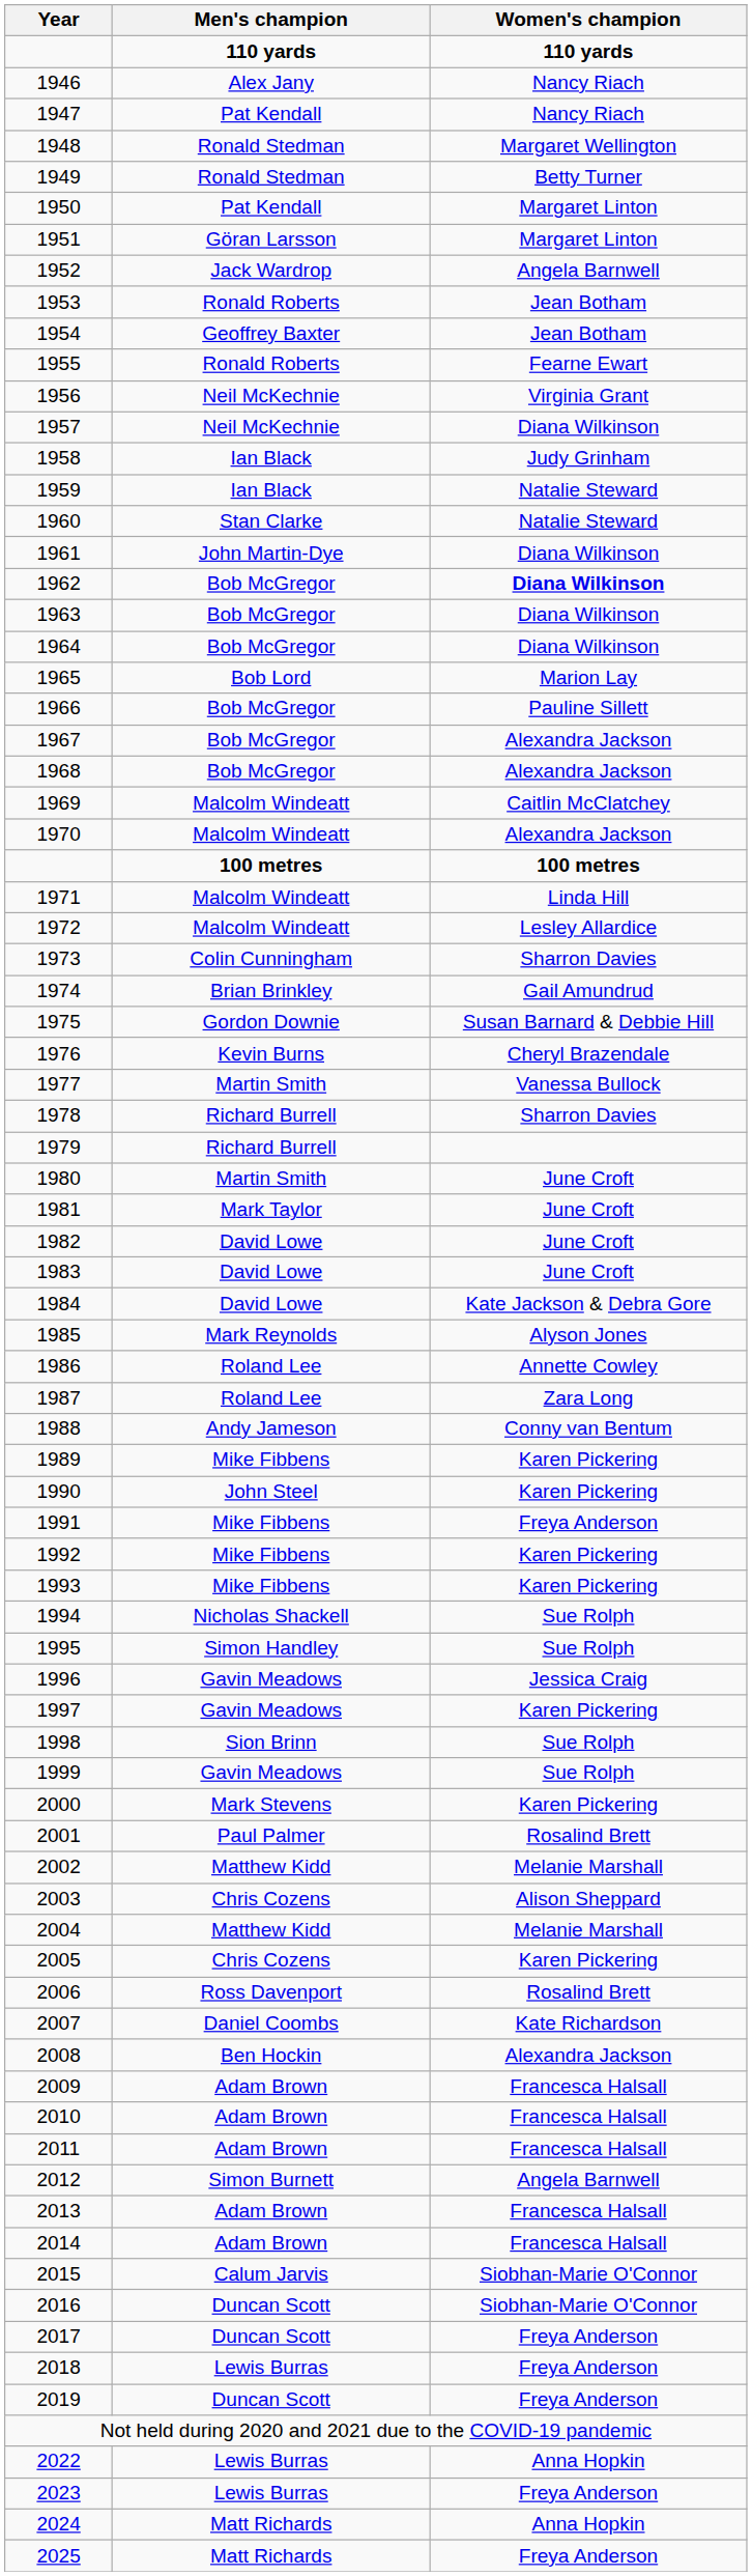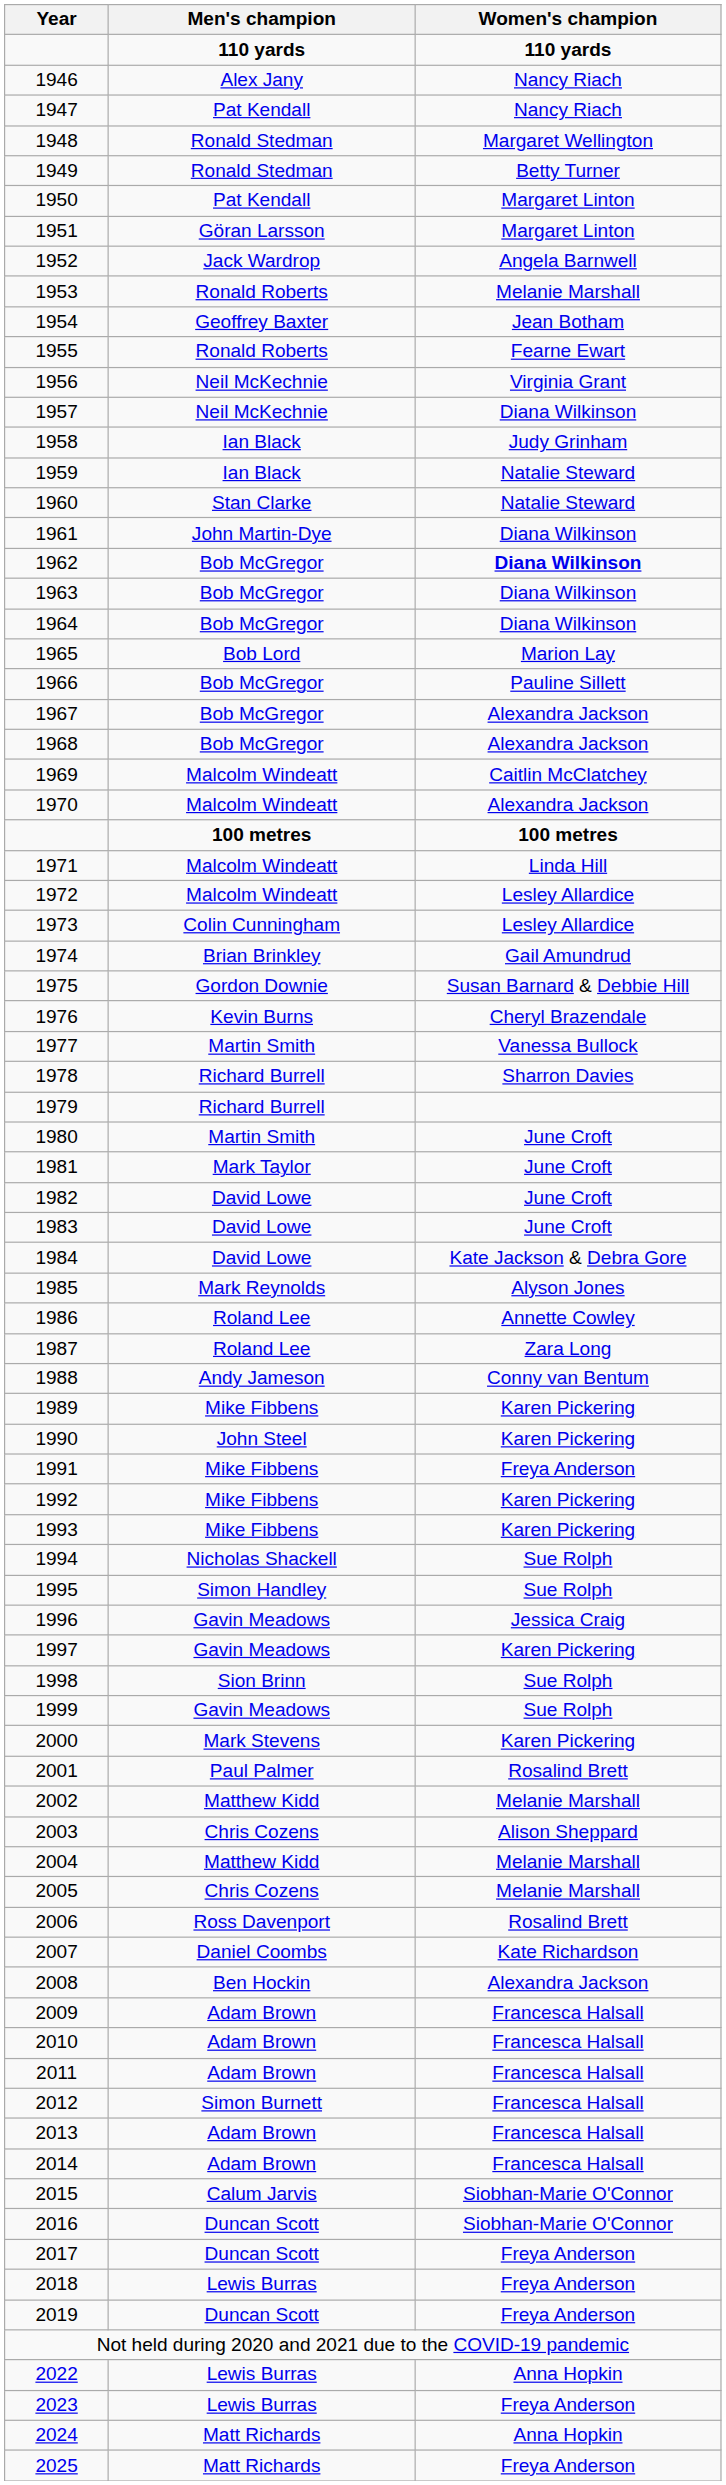 <table class="wikitable sortable" style="text-align:center">
 <tr>
 <th width=80>Year</th>
 <th width=250>Men's champion</th>
 <th width=250>Women's champion</th>
 </tr>
 <tr>
 <td></td>
 <td><strong>110 yards</strong></td>
 <td><strong>110 yards</strong></td>
 </tr>
 <tr>
 <td>1946</td>
 <td><a href='#'>Alex Jany</a></td>
 <td><a href='#'>Nancy Riach</a></td>
 </tr>
 <tr>
 <td>1947</td>
 <td><a href='#'>Pat Kendall</a></td>
 <td><a href='#'>Nancy Riach</a></td>
 </tr>
 <tr>
 <td>1948</td>
 <td><a href='#'>Ronald Stedman</a></td>
 <td><a href='#'>Margaret Wellington</a></td>
 </tr>
 <tr>
 <td>1949</td>
 <td><a href='#'>Ronald Stedman</a></td>
 <td><a href='#'>Betty Turner</a></td>
 </tr>
 <tr>
 <td>1950</td>
 <td><a href='#'>Pat Kendall</a></td>
 <td><a href='#'>Margaret Linton</a></td>
 </tr>
 <tr>
 <td>1951</td>
 <td><a href='#'>Göran Larsson</a></td>
 <td><a href='#'>Margaret Linton</a></td>
 </tr>
 <tr>
 <td>1952</td>
 <td><a href='#'>Jack Wardrop</a></td>
 <td><a href='#'>Angela Barnwell</a></td>
 </tr>
 <tr>
 <td>1953</td>
 <td><a href='#'>Ronald Roberts</a></td>
-<td><a href='#'>Jean Botham</a></td>
+<td><a href='#'>Melanie Marshall</a></td>
 </tr>
 <tr>
 <td>1954</td>
 <td><a href='#'>Geoffrey Baxter</a></td>
 <td><a href='#'>Jean Botham</a></td>
 </tr>
 <tr>
 <td>1955</td>
 <td><a href='#'>Ronald Roberts</a></td>
 <td><a href='#'>Fearne Ewart</a></td>
 </tr>
 <tr>
 <td>1956</td>
 <td><a href='#'>Neil McKechnie</a></td>
 <td><a href='#'>Virginia Grant</a></td>
 </tr>
 <tr>
 <td>1957</td>
 <td><a href='#'>Neil McKechnie</a></td>
 <td><a href='#'>Diana Wilkinson</a></td>
 </tr>
 <tr>
 <td>1958</td>
 <td><a href='#'>Ian Black</a></td>
 <td><a href='#'>Judy Grinham</a></td>
 </tr>
 <tr>
 <td>1959</td>
 <td><a href='#'>Ian Black</a></td>
 <td><a href='#'>Natalie Steward</a></td>
 </tr>
 <tr>
 <td>1960</td>
 <td><a href='#'>Stan Clarke</a></td>
 <td><a href='#'>Natalie Steward</a></td>
 </tr>
 <tr>
 <td>1961</td>
 <td><a href='#'>John Martin-Dye</a></td>
 <td><a href='#'>Diana Wilkinson</a></td>
 </tr>
 <tr>
 <td>1962</td>
 <td><a href='#'>Bob McGregor</a></td>
 <td><strong><a href='#'>Diana Wilkinson</a></strong></td>
 </tr>
 <tr>
 <td>1963</td>
 <td><a href='#'>Bob McGregor</a></td>
 <td><a href='#'>Diana Wilkinson</a></td>
 </tr>
 <tr>
 <td>1964</td>
 <td><a href='#'>Bob McGregor</a></td>
 <td><a href='#'>Diana Wilkinson</a></td>
 </tr>
 <tr>
 <td>1965</td>
 <td><a href='#'>Bob Lord</a></td>
 <td><a href='#'>Marion Lay</a></td>
 </tr>
 <tr>
 <td>1966</td>
 <td><a href='#'>Bob McGregor</a></td>
 <td><a href='#'>Pauline Sillett</a></td>
 </tr>
 <tr>
 <td>1967</td>
 <td><a href='#'>Bob McGregor</a></td>
 <td><a href='#'>Alexandra Jackson</a></td>
 </tr>
 <tr>
 <td>1968</td>
 <td><a href='#'>Bob McGregor</a></td>
 <td><a href='#'>Alexandra Jackson</a></td>
 </tr>
 <tr>
 <td>1969</td>
 <td><a href='#'>Malcolm Windeatt</a></td>
 <td><a href='#'>Caitlin McClatchey</a></td>
 </tr>
 <tr>
 <td>1970</td>
 <td><a href='#'>Malcolm Windeatt</a></td>
 <td><a href='#'>Alexandra Jackson</a></td>
 </tr>
 <tr>
 <td></td>
 <td><strong>100 metres</strong></td>
 <td><strong>100 metres</strong></td>
 </tr>
 <tr>
 <td>1971</td>
 <td><a href='#'>Malcolm Windeatt</a></td>
 <td><a href='#'>Linda Hill</a></td>
 </tr>
 <tr>
 <td>1972</td>
 <td><a href='#'>Malcolm Windeatt</a></td>
 <td><a href='#'>Lesley Allardice</a></td>
 </tr>
 <tr>
 <td>1973</td>
 <td><a href='#'>Colin Cunningham</a></td>
-<td><a href='#'>Sharron Davies</a></td>
+<td><a href='#'>Lesley Allardice</a></td>
 </tr>
 <tr>
 <td>1974</td>
 <td><a href='#'>Brian Brinkley</a></td>
 <td><a href='#'>Gail Amundrud</a></td>
 </tr>
 <tr>
 <td>1975</td>
 <td><a href='#'>Gordon Downie</a></td>
 <td><a href='#'>Susan Barnard</a> & <a href='#'>Debbie Hill</a></td>
 </tr>
 <tr>
 <td>1976</td>
 <td><a href='#'>Kevin Burns</a></td>
 <td><a href='#'>Cheryl Brazendale</a></td>
 </tr>
 <tr>
 <td>1977</td>
 <td><a href='#'>Martin Smith</a></td>
 <td><a href='#'>Vanessa Bullock</a></td>
 </tr>
 <tr>
 <td>1978</td>
 <td><a href='#'>Richard Burrell</a></td>
 <td><a href='#'>Sharron Davies</a></td>
 </tr>
 <tr>
 <td>1979</td>
 <td><a href='#'>Richard Burrell</a></td>
 </tr>
 <tr>
 <td>1980</td>
 <td><a href='#'>Martin Smith</a></td>
 <td><a href='#'>June Croft</a></td>
 </tr>
 <tr>
 <td>1981</td>
 <td><a href='#'>Mark Taylor</a></td>
 <td><a href='#'>June Croft</a></td>
 </tr>
 <tr>
 <td>1982</td>
 <td><a href='#'>David Lowe</a></td>
 <td><a href='#'>June Croft</a></td>
 </tr>
 <tr>
 <td>1983</td>
 <td><a href='#'>David Lowe</a></td>
 <td><a href='#'>June Croft</a></td>
 </tr>
 <tr>
 <td>1984</td>
 <td><a href='#'>David Lowe</a></td>
 <td><a href='#'>Kate Jackson</a> & <a href='#'>Debra Gore</a></td>
 </tr>
 <tr>
 <td>1985</td>
 <td><a href='#'>Mark Reynolds</a></td>
 <td><a href='#'>Alyson Jones</a></td>
 </tr>
 <tr>
 <td>1986</td>
 <td><a href='#'>Roland Lee</a></td>
 <td><a href='#'>Annette Cowley</a></td>
 </tr>
 <tr>
 <td>1987</td>
 <td><a href='#'>Roland Lee</a></td>
 <td><a href='#'>Zara Long</a></td>
 </tr>
 <tr>
 <td>1988</td>
 <td><a href='#'>Andy Jameson</a></td>
 <td><a href='#'>Conny van Bentum</a></td>
 </tr>
 <tr>
 <td>1989</td>
 <td><a href='#'>Mike Fibbens</a></td>
 <td><a href='#'>Karen Pickering</a></td>
 </tr>
 <tr>
 <td>1990</td>
 <td><a href='#'>John Steel</a></td>
 <td><a href='#'>Karen Pickering</a></td>
 </tr>
 <tr>
 <td>1991</td>
 <td><a href='#'>Mike Fibbens</a></td>
 <td><a href='#'>Freya Anderson</a></td>
 </tr>
 <tr>
 <td>1992</td>
 <td><a href='#'>Mike Fibbens</a></td>
 <td><a href='#'>Karen Pickering</a></td>
 </tr>
 <tr>
 <td>1993</td>
 <td><a href='#'>Mike Fibbens</a></td>
 <td><a href='#'>Karen Pickering</a></td>
 </tr>
 <tr>
 <td>1994</td>
 <td><a href='#'>Nicholas Shackell</a></td>
 <td><a href='#'>Sue Rolph</a></td>
 </tr>
 <tr>
 <td>1995</td>
 <td><a href='#'>Simon Handley</a></td>
 <td><a href='#'>Sue Rolph</a></td>
 </tr>
 <tr>
 <td>1996</td>
 <td><a href='#'>Gavin Meadows</a></td>
 <td><a href='#'>Jessica Craig</a></td>
 </tr>
 <tr>
 <td>1997</td>
 <td><a href='#'>Gavin Meadows</a></td>
 <td><a href='#'>Karen Pickering</a></td>
 </tr>
 <tr>
 <td>1998</td>
 <td><a href='#'>Sion Brinn</a></td>
 <td><a href='#'>Sue Rolph</a></td>
 </tr>
 <tr>
 <td>1999</td>
 <td><a href='#'>Gavin Meadows</a></td>
 <td><a href='#'>Sue Rolph</a></td>
 </tr>
 <tr>
 <td>2000</td>
 <td><a href='#'>Mark Stevens</a></td>
 <td><a href='#'>Karen Pickering</a></td>
 </tr>
 <tr>
 <td>2001</td>
 <td><a href='#'>Paul Palmer</a></td>
 <td><a href='#'>Rosalind Brett</a></td>
 </tr>
 <tr>
 <td>2002</td>
 <td><a href='#'>Matthew Kidd</a></td>
 <td><a href='#'>Melanie Marshall</a></td>
 </tr>
 <tr>
 <td>2003</td>
 <td><a href='#'>Chris Cozens</a></td>
 <td><a href='#'>Alison Sheppard</a></td>
 </tr>
 <tr>
 <td>2004</td>
 <td><a href='#'>Matthew Kidd</a></td>
 <td><a href='#'>Melanie Marshall</a></td>
 </tr>
 <tr>
 <td>2005</td>
 <td><a href='#'>Chris Cozens</a></td>
-<td><a href='#'>Karen Pickering</a></td>
+<td><a href='#'>Melanie Marshall</a></td>
 </tr>
 <tr>
 <td>2006</td>
 <td><a href='#'>Ross Davenport</a></td>
 <td><a href='#'>Rosalind Brett</a></td>
 </tr>
 <tr>
 <td>2007</td>
 <td><a href='#'>Daniel Coombs</a></td>
 <td><a href='#'>Kate Richardson</a></td>
 </tr>
 <tr>
 <td>2008</td>
 <td><a href='#'>Ben Hockin</a></td>
 <td><a href='#'>Alexandra Jackson</a></td>
 </tr>
 <tr>
 <td>2009</td>
 <td><a href='#'>Adam Brown</a></td>
 <td><a href='#'>Francesca Halsall</a></td>
 </tr>
 <tr>
 <td>2010</td>
 <td><a href='#'>Adam Brown</a></td>
 <td><a href='#'>Francesca Halsall</a></td>
 </tr>
 <tr>
 <td>2011</td>
 <td><a href='#'>Adam Brown</a></td>
 <td><a href='#'>Francesca Halsall</a></td>
 </tr>
 <tr>
 <td>2012</td>
 <td><a href='#'>Simon Burnett</a></td>
-<td><a href='#'>Angela Barnwell</a></td>
+<td><a href='#'>Francesca Halsall</a></td>
 </tr>
 <tr>
 <td>2013</td>
 <td><a href='#'>Adam Brown</a></td>
 <td><a href='#'>Francesca Halsall</a></td>
 </tr>
 <tr>
 <td>2014</td>
 <td><a href='#'>Adam Brown</a></td>
 <td><a href='#'>Francesca Halsall</a></td>
 </tr>
 <tr>
 <td>2015</td>
 <td><a href='#'>Calum Jarvis</a></td>
 <td><a href='#'>Siobhan-Marie O'Connor</a></td>
 </tr>
 <tr>
 <td>2016</td>
 <td><a href='#'>Duncan Scott</a></td>
 <td><a href='#'>Siobhan-Marie O'Connor</a></td>
 </tr>
 <tr>
 <td>2017</td>
 <td><a href='#'>Duncan Scott</a></td>
 <td><a href='#'>Freya Anderson</a></td>
 </tr>
 <tr>
 <td>2018</td>
 <td><a href='#'>Lewis Burras</a></td>
 <td><a href='#'>Freya Anderson</a></td>
 </tr>
 <tr>
 <td>2019</td>
 <td><a href='#'>Duncan Scott</a></td>
 <td><a href='#'>Freya Anderson</a></td>
 </tr>
 <tr>
 <td colspan=4>Not held during 2020 and 2021 due to the <a href='#'>COVID-19 pandemic</a></td>
 </tr>
 <tr>
 <td><a href='#'>2022</a></td>
 <td><a href='#'>Lewis Burras</a></td>
 <td><a href='#'>Anna Hopkin</a></td>
 </tr>
 <tr>
 <td><a href='#'>2023</a></td>
 <td><a href='#'>Lewis Burras</a></td>
 <td><a href='#'>Freya Anderson</a></td>
 </tr>
 <tr>
 <td><a href='#'>2024</a></td>
 <td><a href='#'>Matt Richards</a></td>
 <td><a href='#'>Anna Hopkin</a></td>
 </tr>
 <tr>
 <td><a href='#'>2025</a></td>
 <td><a href='#'>Matt Richards</a></td>
 <td><a href='#'>Freya Anderson</a></td>
 </tr>
 </table>
